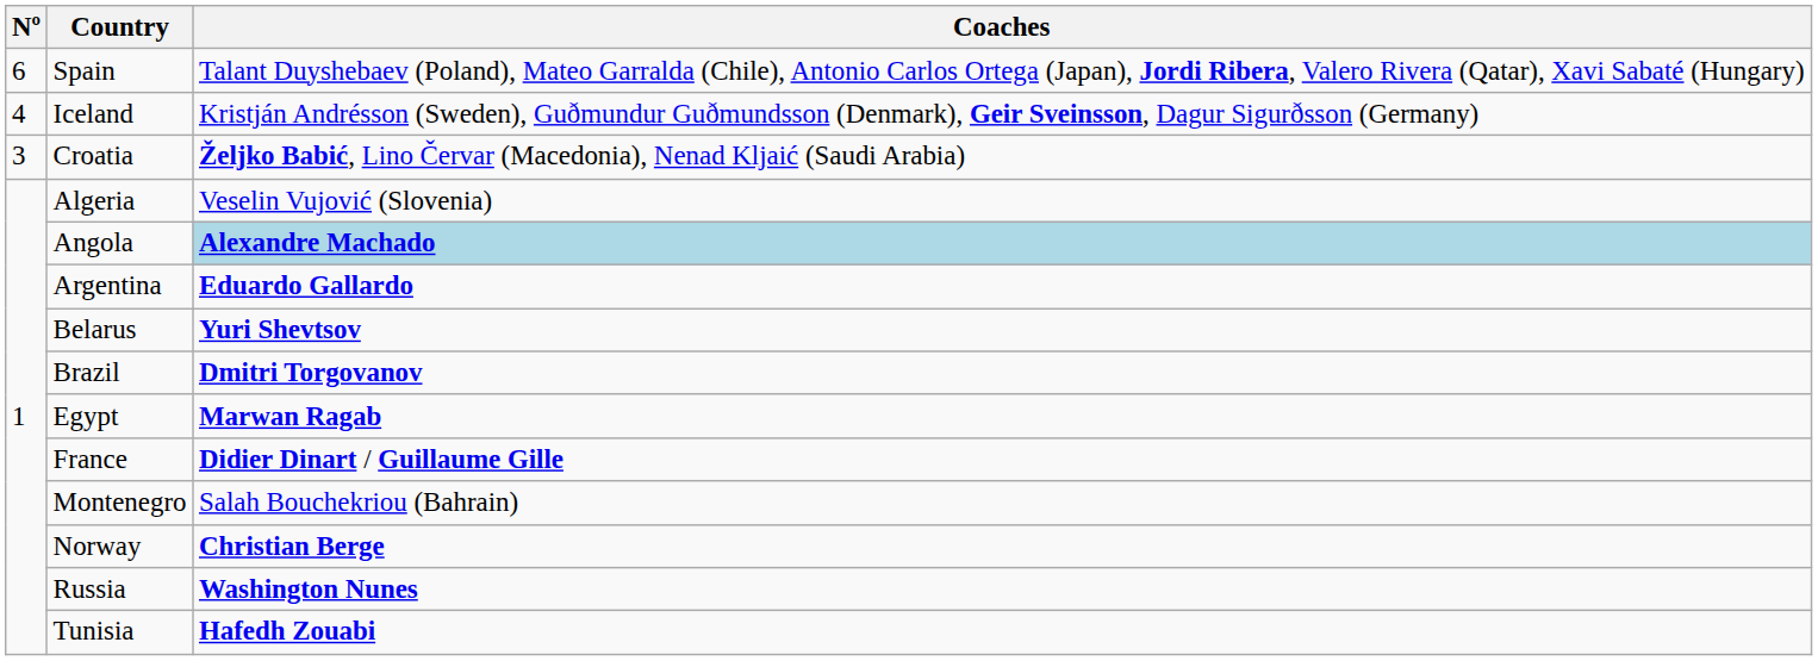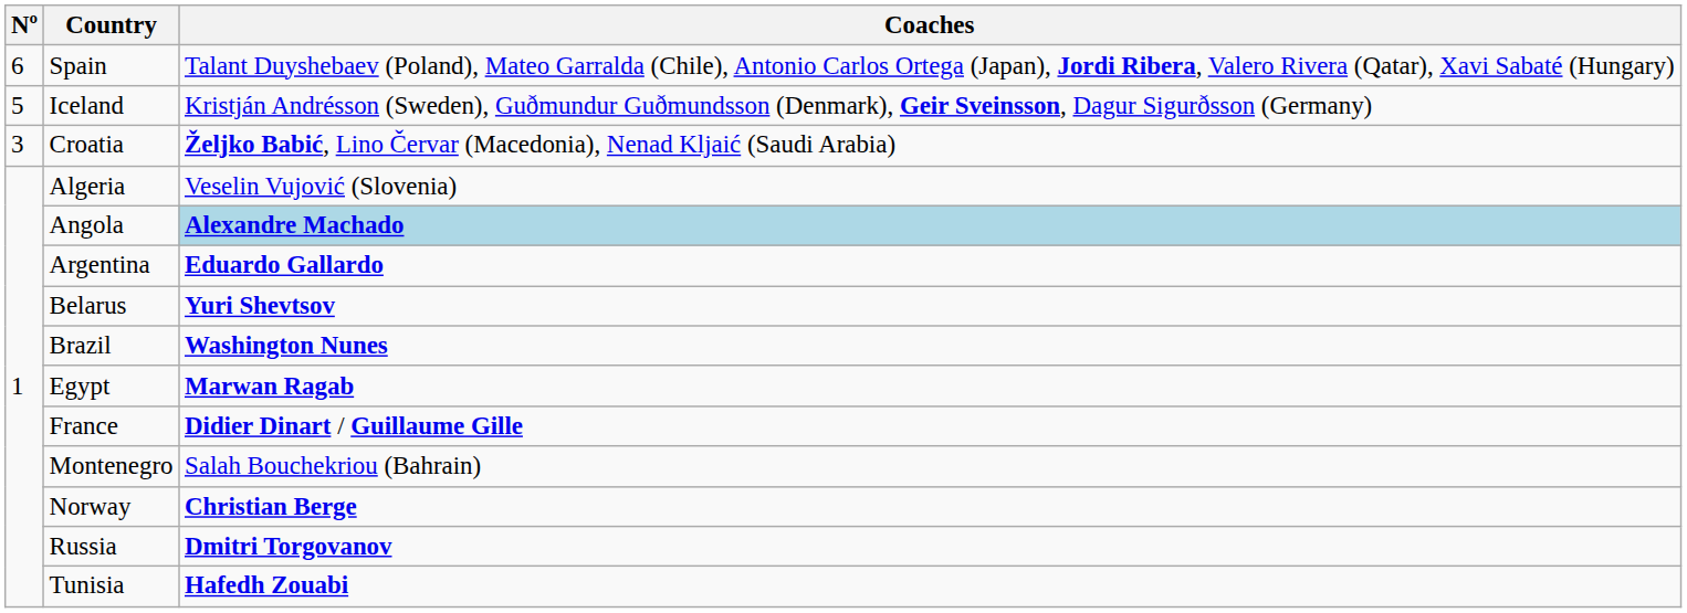 <table class="wikitable">
 <tr>
 <th>Nº</th>
 <th>Country</th>
 <th>Coaches</th>
 </tr>
 <tr>
 <td>6</td>
 <td> Spain</td>
 <td><a href='#'>Talant Duyshebaev</a> (Poland), <a href='#'>Mateo Garralda</a> (Chile), <a href='#'>Antonio Carlos Ortega</a> (Japan), <strong><a href='#'>Jordi Ribera</a></strong>, <a href='#'>Valero Rivera</a> (Qatar), <a href='#'>Xavi Sabaté</a> (Hungary)</td>
 </tr>
 <tr>
-<td>4</td>
+<td>5</td>
 <td> Iceland</td>
 <td><a href='#'>Kristján Andrésson</a> (Sweden), <a href='#'>Guðmundur Guðmundsson</a> (Denmark), <strong><a href='#'>Geir Sveinsson</a></strong>, <a href='#'>Dagur Sigurðsson</a> (Germany)</td>
 </tr>
 <tr>
 <td>3</td>
 <td> Croatia</td>
 <td><strong><a href='#'>Željko Babić</a></strong>, <a href='#'>Lino Červar</a> (Macedonia), <a href='#'>Nenad Kljaić</a> (Saudi Arabia)</td>
 </tr>
 <tr>
 <td rowspan=11>1</td>
 <td> Algeria</td>
 <td><a href='#'>Veselin Vujović</a> (Slovenia)</td>
 </tr>
 <tr>
 <td> Angola</td>
 <td style="background: lightblue;"><strong><a href='#'>Alexandre Machado</a></strong></td>
 </tr>
 <tr>
 <td> Argentina</td>
 <td><strong><a href='#'>Eduardo Gallardo</a></strong></td>
 </tr>
 <tr>
 <td> Belarus</td>
 <td><strong><a href='#'>Yuri Shevtsov</a></strong></td>
 </tr>
 <tr>
 <td> Brazil</td>
-<td><strong><a href='#'>Dmitri Torgovanov</a></strong></td>
+<td><strong><a href='#'>Washington Nunes</a></strong></td>
 </tr>
 <tr>
 <td> Egypt</td>
 <td><strong><a href='#'>Marwan Ragab</a></strong></td>
 </tr>
 <tr>
 <td> France</td>
 <td><strong><a href='#'>Didier Dinart</a></strong> / <strong><a href='#'>Guillaume Gille</a></strong></td>
 </tr>
 <tr>
 <td> Montenegro</td>
 <td><a href='#'>Salah Bouchekriou</a> (Bahrain)</td>
 </tr>
 <tr>
 <td> Norway</td>
 <td><strong><a href='#'>Christian Berge</a></strong></td>
 </tr>
 <tr>
 <td> Russia</td>
-<td><strong><a href='#'>Washington Nunes</a></strong></td>
+<td><strong><a href='#'>Dmitri Torgovanov</a></strong></td>
 </tr>
 <tr>
 <td> Tunisia</td>
 <td><strong><a href='#'>Hafedh Zouabi</a></strong></td>
 </tr>
 </table>
